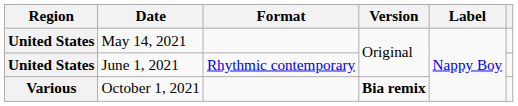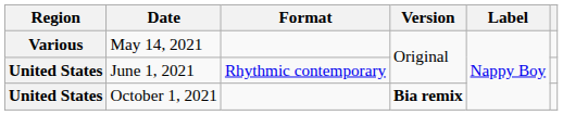 <table class="wikitable plainrowheaders">
 <tr>
 <th scope="col">Region</th>
 <th scope="col">Date</th>
 <th scope="col">Format</th>
 <th scope="col">Version</th>
 <th scope="col">Label</th>
 <th scope="col"></th>
 </tr>
 <tr>
-<th scope="row">United States</th>
+<th scope="row">Various</th>
 <td>May 14, 2021</td>
 <td></td>
 <td rowspan="2">Original</td>
 <td rowspan="3"><a href='#'>Nappy Boy</a></td>
 <td></td>
 </tr>
 <tr>
 <th scope="row">United States</th>
 <td>June 1, 2021</td>
 <td><a href='#'>Rhythmic contemporary</a></td>
 <td></td>
 </tr>
 <tr>
-<th scope="row">Various</th>
+<th scope="row">United States</th>
 <td>October 1, 2021</td>
 <td></td>
 <td><strong>Bia remix</strong></td>
 <td></td>
 </tr>
 </table>
